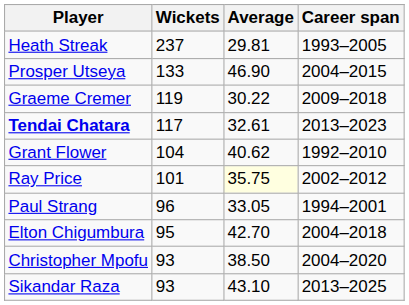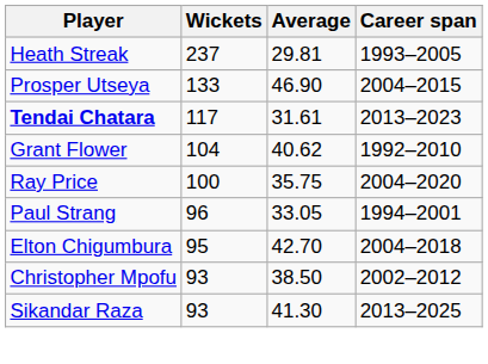 <table class="wikitable">
 <tr>
 <th>Player</th>
 <th>Wickets</th>
 <th>Average</th>
 <th>Career span</th>
 </tr>
 <tr>
 <td><a href='#'>Heath Streak</a></td>
 <td>237</td>
 <td>29.81</td>
 <td>1993–2005</td>
 </tr>
 <tr>
 <td><a href='#'>Prosper Utseya</a></td>
 <td>133</td>
 <td>46.90</td>
 <td>2004–2015</td>
 </tr>
 <tr>
-<td><a href='#'>Graeme Cremer</a></td>
-<td>119</td>
-<td>30.22</td>
-<td>2009–2018</td>
-</tr>
-<tr>
 <td><strong><a href='#'>Tendai Chatara</a></strong></td>
 <td>117</td>
-<td>32.61</td>
+<td>31.61</td>
 <td>2013–2023</td>
 </tr>
 <tr>
 <td><a href='#'>Grant Flower</a></td>
 <td>104</td>
 <td>40.62</td>
 <td>1992–2010</td>
 </tr>
 <tr>
 <td><a href='#'>Ray Price</a></td>
-<td>101</td>
-<td style="background: lightyellow;">35.75</td>
-<td>2002–2012</td>
+<td>100</td>
+<td>35.75</td>
+<td>2004–2020</td>
 </tr>
 <tr>
 <td><a href='#'>Paul Strang</a></td>
 <td>96</td>
 <td>33.05</td>
 <td>1994–2001</td>
 </tr>
 <tr>
 <td><a href='#'>Elton Chigumbura</a></td>
 <td>95</td>
 <td>42.70</td>
 <td>2004–2018</td>
 </tr>
 <tr>
 <td><a href='#'>Christopher Mpofu</a></td>
 <td>93</td>
 <td>38.50</td>
-<td>2004–2020</td>
+<td>2002–2012</td>
 </tr>
 <tr>
 <td><a href='#'>Sikandar Raza</a></td>
 <td>93</td>
-<td>43.10</td>
+<td>41.30</td>
 <td>2013–2025</td>
 </tr>
 </table>
